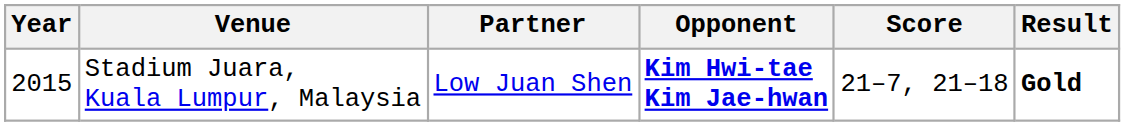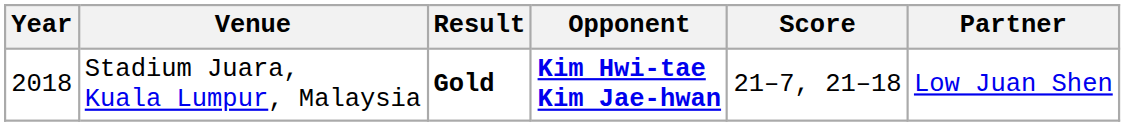 <table class="sortable wikitable" style="font-size: 90%;">
 <tr>
 <th>Year</th>
 <th>Venue</th>
-<th>Partner</th>
+<th>Result</th>
 <th>Opponent</th>
 <th>Score</th>
-<th>Result</th>
+<th>Partner</th>
 </tr>
 <tr style="background:white">
-<td align="center">2015</td>
+<td align="center">2018</td>
 <td align="left">Stadium Juara,<br><a href='#'>Kuala Lumpur</a>, Malaysia</td>
-<td align="left"> <a href='#'>Low Juan Shen</a></td>
+<td style="text-align:left; background:white"> <strong>Gold</strong></td>
 <td align="left"><strong> <a href='#'>Kim Hwi-tae</a><br> <a href='#'>Kim Jae-hwan</a></strong></td>
 <td align="left">21–7, 21–18</td>
-<td style="text-align:left; background:white"> <strong>Gold</strong></td>
+<td align="left"> <a href='#'>Low Juan Shen</a></td>
 </tr>
 </table>
